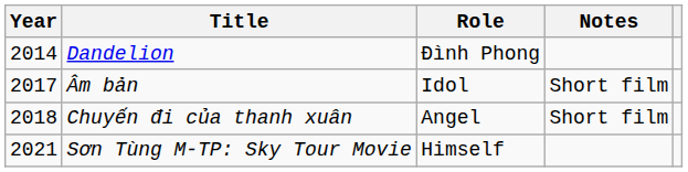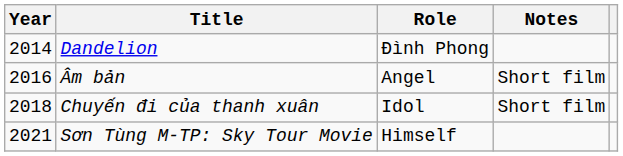 <table class="wikitable">
 <tr>
 <th>Year</th>
 <th>Title</th>
 <th>Role</th>
 <th class="unsortable">Notes</th>
 <th scope="col" class="unsortable"></th>
 </tr>
 <tr>
 <td>2014</td>
 <td><em><a href='#'>Dandelion</a></em></td>
 <td>Đình Phong</td>
 <td></td>
 <td style="text-align:center;"></td>
 </tr>
 <tr>
-<td>2017</td>
+<td>2016</td>
 <td><em>Âm bản</em></td>
-<td>Idol</td>
+<td>Angel</td>
 <td>Short film</td>
 <td style="text-align:center;"></td>
 </tr>
 <tr>
 <td>2018</td>
 <td><em>Chuyến đi của thanh xuân</em></td>
-<td>Angel</td>
+<td>Idol</td>
 <td>Short film</td>
 <td style="text-align:center;"></td>
 </tr>
 <tr>
 <td>2021</td>
 <td><em>Sơn Tùng M-TP: Sky Tour Movie</em></td>
 <td>Himself</td>
 <td></td>
 <td></td>
 </tr>
 </table>
